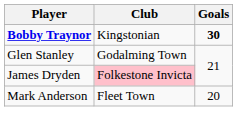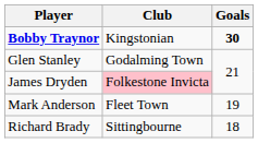 <table class="wikitable">
 <tr>
 <th>Player</th>
 <th>Club</th>
 <th>Goals</th>
 </tr>
 <tr>
 <td><strong><a href='#'>Bobby Traynor</a></strong></td>
 <td>Kingstonian</td>
 <td align="center"><strong>30</strong></td>
 </tr>
 <tr>
 <td>Glen Stanley</td>
 <td>Godalming Town</td>
 <td rowspan="2" align="center">21</td>
 </tr>
 <tr>
 <td>James Dryden</td>
 <td style="background: pink;">Folkestone Invicta</td>
 </tr>
 <tr>
 <td>Mark Anderson</td>
 <td>Fleet Town</td>
-<td align="center">20</td>
+<td align="center">19</td>
+</tr>
+<tr>
+<td>Richard Brady</td>
+<td>Sittingbourne</td>
+<td align="center">18</td>
 </tr>
 </table>
